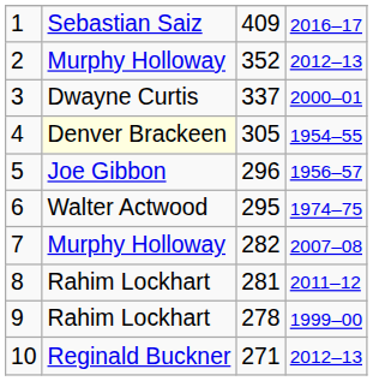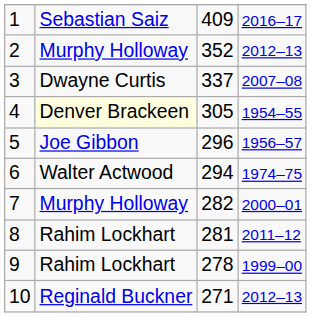 <table class="wikitable">
 <tr>
 </tr>
 <tr>
 <td>1</td>
 <td><a href='#'>Sebastian Saiz</a></td>
 <td>409</td>
 <td style="font-size:80%;"><a href='#'>2016–17</a></td>
 </tr>
 <tr>
 <td>2</td>
 <td><a href='#'>Murphy Holloway</a></td>
 <td>352</td>
 <td style="font-size:80%;"><a href='#'>2012–13</a></td>
 </tr>
 <tr>
 <td>3</td>
 <td>Dwayne Curtis</td>
 <td>337</td>
-<td style="font-size:80%;"><a href='#'>2000–01</a></td>
+<td style="font-size:80%;"><a href='#'>2007–08</a></td>
 </tr>
 <tr>
 <td>4</td>
 <td style="background: lightyellow;">Denver Brackeen</td>
 <td>305</td>
 <td style="font-size:80%;"><a href='#'>1954–55</a></td>
 </tr>
 <tr>
 <td>5</td>
 <td><a href='#'>Joe Gibbon</a></td>
 <td>296</td>
 <td style="font-size:80%;"><a href='#'>1956–57</a></td>
 </tr>
 <tr>
 <td>6</td>
 <td>Walter Actwood</td>
-<td>295</td>
+<td>294</td>
 <td style="font-size:80%;"><a href='#'>1974–75</a></td>
 </tr>
 <tr>
 <td>7</td>
 <td><a href='#'>Murphy Holloway</a></td>
 <td>282</td>
-<td style="font-size:80%;"><a href='#'>2007–08</a></td>
+<td style="font-size:80%;"><a href='#'>2000–01</a></td>
 </tr>
 <tr>
 <td>8</td>
 <td>Rahim Lockhart</td>
 <td>281</td>
 <td style="font-size:80%;"><a href='#'>2011–12</a></td>
 </tr>
 <tr>
 <td>9</td>
 <td>Rahim Lockhart</td>
 <td>278</td>
 <td style="font-size:80%;"><a href='#'>1999–00</a></td>
 </tr>
 <tr>
 <td>10</td>
 <td><a href='#'>Reginald Buckner</a></td>
 <td>271</td>
 <td style="font-size:80%;"><a href='#'>2012–13</a></td>
 </tr>
 </table>
